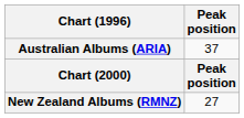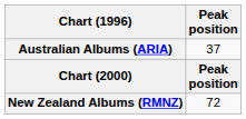 <table class="wikitable plainrowheaders">
 <tr>
 <th>Chart (1996)</th>
 <th>Peak<br>position</th>
 </tr>
 <tr>
 <th scope="row">Australian Albums (<a href='#'>ARIA</a>)</th>
 <td style="text-align:center;">37</td>
 </tr>
 <tr>
 <th>Chart (2000)</th>
 <th>Peak<br>position</th>
 </tr>
 <tr>
 <th scope="row">New Zealand Albums (<a href='#'>RMNZ</a>)</th>
-<td style="text-align:center;">27</td>
+<td style="text-align:center;">72</td>
 </tr>
 </table>
